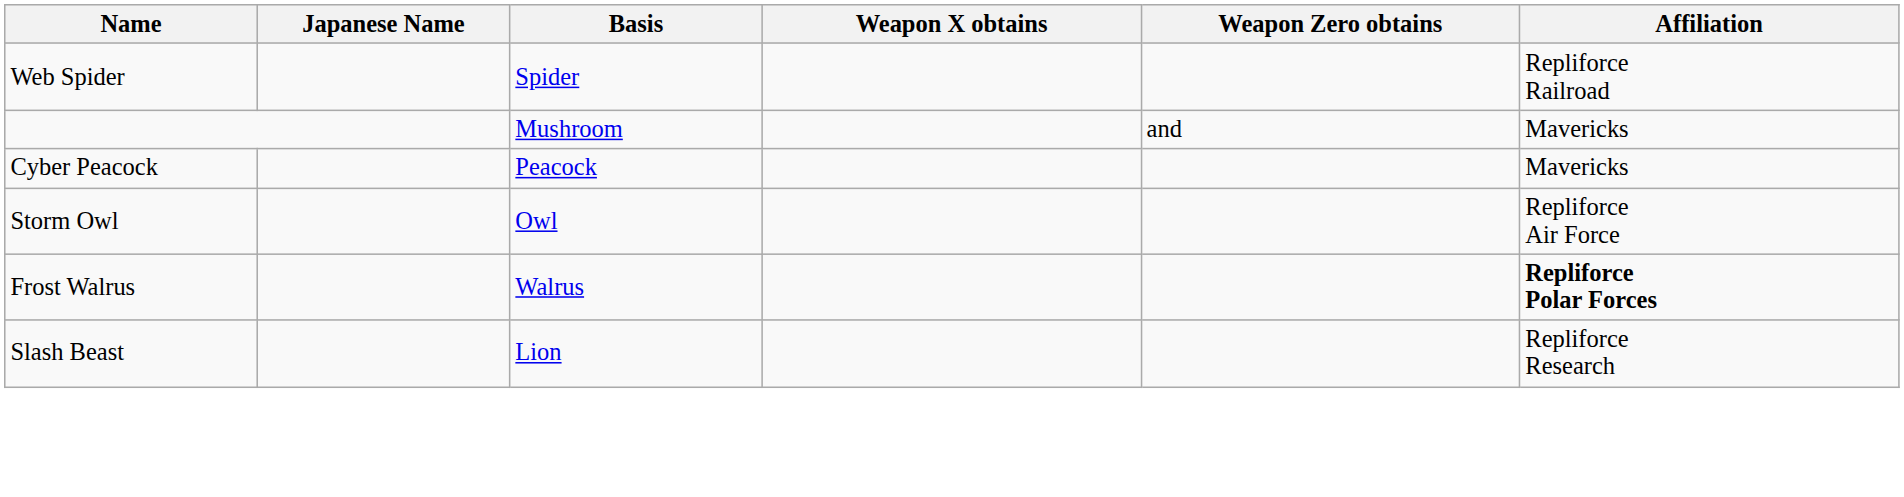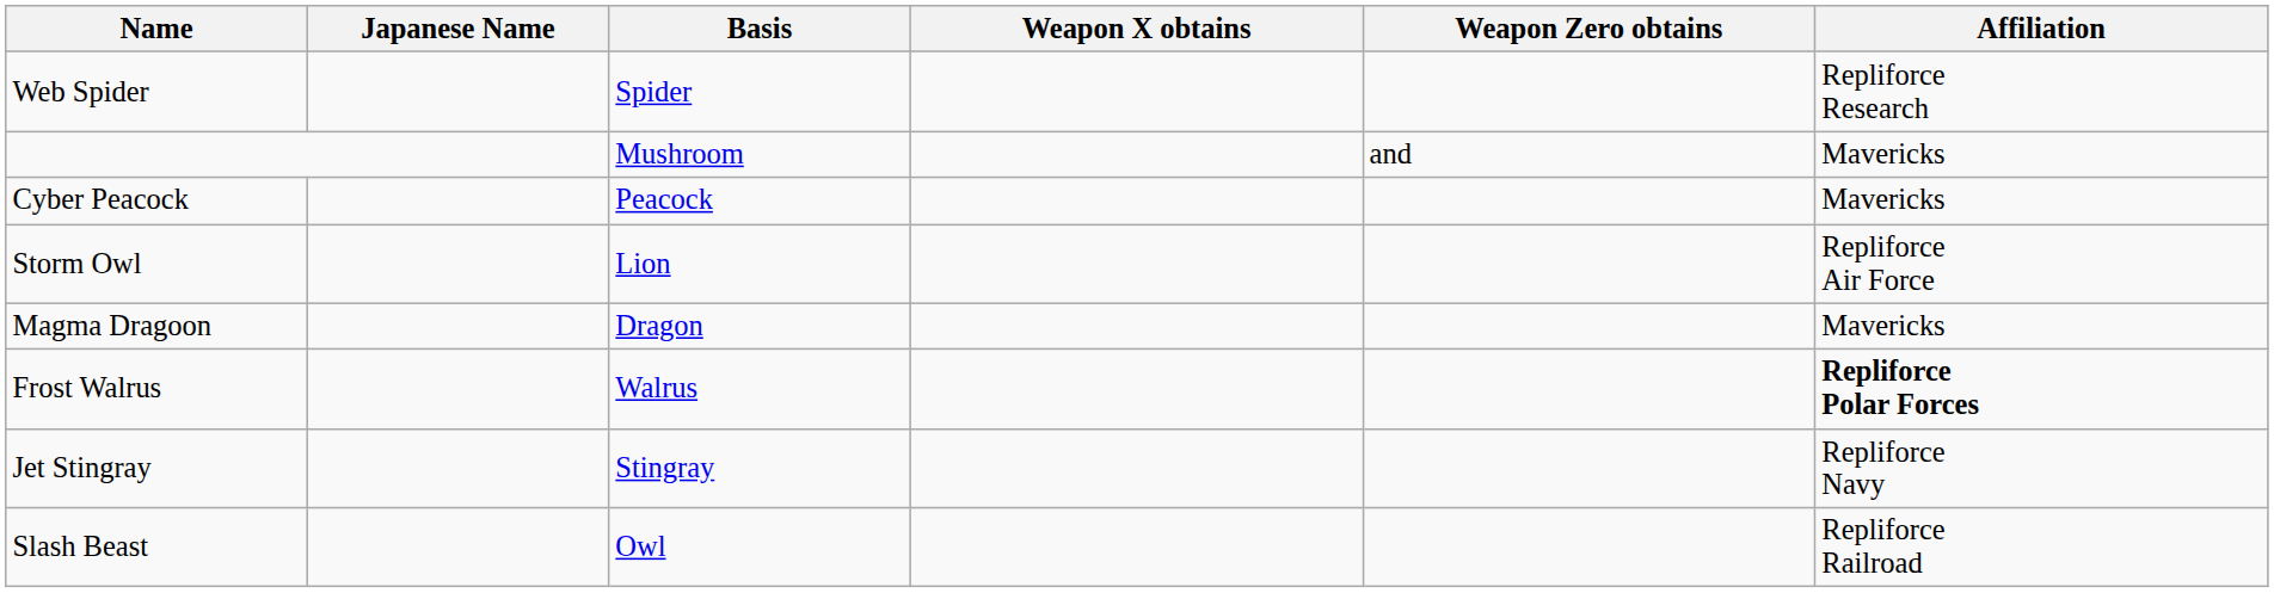 <table class="wikitable" style="width:98%;">
 <tr>
 <th style="width:10%;">Name</th>
 <th style="width:10%;">Japanese Name</th>
 <th style="width:10%;">Basis</th>
 <th style="width:15%;">Weapon X obtains</th>
 <th style="width:15%;">Weapon Zero obtains</th>
 <th style="width:15%;">Affiliation</th>
 </tr>
 <tr>
 <td>Web Spider</td>
 <td></td>
 <td><a href='#'>Spider</a></td>
 <td></td>
 <td></td>
-<td>Repliforce <br> Railroad</td>
+<td>Repliforce <br> Research</td>
 </tr>
 <tr>
 <td colspan="2"></td>
 <td><a href='#'>Mushroom</a></td>
 <td></td>
 <td> and </td>
 <td>Mavericks</td>
 </tr>
 <tr>
 <td>Cyber Peacock</td>
 <td></td>
 <td><a href='#'>Peacock</a></td>
 <td></td>
 <td></td>
 <td>Mavericks</td>
 </tr>
 <tr>
 <td>Storm Owl</td>
 <td></td>
-<td><a href='#'>Owl</a></td>
+<td><a href='#'>Lion</a></td>
 <td></td>
 <td></td>
 <td>Repliforce <br> Air Force</td>
+</tr>
+<tr>
+<td>Magma Dragoon</td>
+<td></td>
+<td><a href='#'>Dragon</a></td>
+<td></td>
+<td></td>
+<td>Mavericks</td>
 </tr>
 <tr>
 <td>Frost Walrus</td>
 <td></td>
 <td><a href='#'>Walrus</a></td>
 <td></td>
 <td></td>
 <td><strong>Repliforce <br> Polar Forces</strong></td>
 </tr>
 <tr>
+<td>Jet Stingray</td>
+<td></td>
+<td><a href='#'>Stingray</a></td>
+<td></td>
+<td></td>
+<td>Repliforce <br> Navy</td>
+</tr>
+<tr>
 <td>Slash Beast</td>
 <td></td>
-<td><a href='#'>Lion</a></td>
+<td><a href='#'>Owl</a></td>
 <td></td>
 <td></td>
-<td>Repliforce <br> Research</td>
+<td>Repliforce <br> Railroad</td>
 </tr>
 </table>
